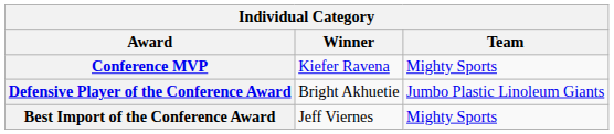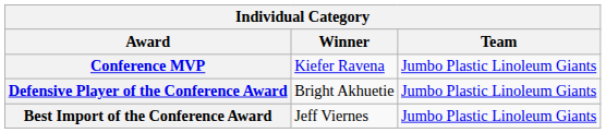 <table class="wikitable">
 <tr>
 <th colspan="3">Individual Category</th>
 </tr>
 <tr>
 <th>Award</th>
 <th>Winner</th>
 <th>Team</th>
 </tr>
 <tr>
 <th><a href='#'>Conference MVP</a></th>
 <td> <a href='#'>Kiefer Ravena</a></td>
-<td><a href='#'>Mighty Sports</a></td>
+<td><a href='#'>Jumbo Plastic Linoleum Giants</a></td>
 </tr>
 <tr>
 <th><a href='#'>Defensive Player of the Conference Award</a></th>
 <td> Bright Akhuetie</td>
 <td><a href='#'>Jumbo Plastic Linoleum Giants</a></td>
 </tr>
 <tr>
 <th>Best Import of the Conference Award</th>
 <td> Jeff Viernes</td>
-<td><a href='#'>Mighty Sports</a></td>
+<td><a href='#'>Jumbo Plastic Linoleum Giants</a></td>
 </tr>
 </table>
